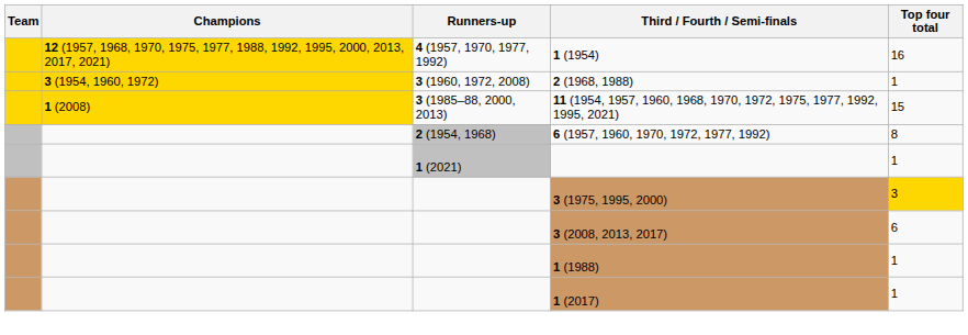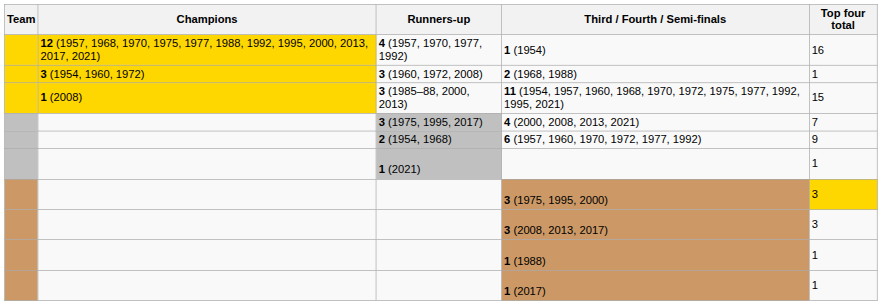 <table class="wikitable sortable">
 <tr>
 <th>Team</th>
 <th>Champions</th>
 <th>Runners-up</th>
 <th>Third / Fourth / Semi-finals</th>
 <th>Top four total</th>
 </tr>
 <tr>
 <td style="background:gold"><strong></strong></td>
 <td style="background:gold"><strong>12</strong> (1957, 1968, 1970, 1975, 1977, 1988, 1992, 1995, 2000, 2013, 2017, 2021)</td>
 <td><strong>4</strong> (1957, 1970, 1977, 1992)</td>
 <td><strong>1</strong> (1954)</td>
 <td>16</td>
 </tr>
 <tr>
 <td style="background:gold"><strong><em></em></strong></td>
 <td style="background:gold"><strong>3</strong> (1954, 1960, 1972)</td>
 <td><strong>3</strong> (1960, 1972, 2008)</td>
 <td><strong>2</strong> (1968, 1988)</td>
 <td>1</td>
 </tr>
 <tr>
 <td style="background:gold"><strong></strong></td>
 <td style="background:gold"><strong>1</strong> (2008)</td>
 <td><strong>3</strong> (1985–88, 2000, 2013)</td>
 <td><strong>11</strong> (1954, 1957, 1960, 1968, 1970, 1972, 1975, 1977, 1992, 1995, 2021)</td>
 <td>15</td>
 </tr>
 <tr>
 <td style="background:#C0C0C0"></td>
 <td></td>
+<td style="background:#C0C0C0"><strong>3</strong> (1975, 1995, 2017)</td>
+<td><strong>4</strong> (2000, 2008, 2013, 2021)</td>
+<td>7</td>
+</tr>
+<tr>
+<td style="background:#C0C0C0"></td>
+<td></td>
 <td style="background:#C0C0C0"><strong>2</strong> (1954, 1968)</td>
 <td><strong>6</strong> (1957, 1960, 1970, 1972, 1977, 1992)</td>
-<td>8</td>
+<td>9</td>
 </tr>
 <tr>
 <td style="background:#C0C0C0"></td>
 <td></td>
 <td style="background:#C0C0C0"><br><strong>1</strong> (2021)</td>
 <td></td>
 <td>1</td>
 </tr>
 <tr>
 <td style="background:#cc9966"></td>
 <td></td>
 <td></td>
 <td style="background:#cc9966"><br><strong>3</strong> (1975, 1995, 2000)</td>
 <td style="background: gold;">3</td>
 </tr>
 <tr>
 <td style="background:#cc9966"></td>
 <td></td>
 <td></td>
 <td style="background:#cc9966"><br><strong>3</strong> (2008, 2013, 2017)</td>
-<td>6</td>
+<td>3</td>
 </tr>
 <tr>
 <td style="background:#cc9966"></td>
 <td></td>
 <td></td>
 <td style="background:#cc9966"><br><strong>1</strong> (1988)</td>
 <td>1</td>
 </tr>
 <tr>
 <td style="background:#cc9966"></td>
 <td></td>
 <td></td>
 <td style="background:#cc9966"><br><strong>1</strong> (2017)</td>
 <td>1</td>
 </tr>
 </table>
